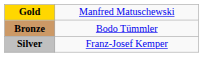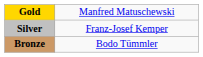 <table class="wikitable" style="text-align:center; " width="35%">
 <tr>
 <td bgcolor="gold"><strong>Gold</strong></td>
 <td><a href='#'>Manfred Matuschewski</a><br>  <small><em></em></small></td>
 </tr>
 <tr>
+<td bgcolor="silver"><strong>Silver</strong></td>
+<td><a href='#'>Franz-Josef Kemper</a><br>  <small><em></em></small></td>
+</tr>
+<tr>
 <td bgcolor="CC9966"><strong>Bronze</strong></td>
 <td><a href='#'>Bodo Tümmler</a><br>  <small><em></em></small></td>
 </tr>
-<tr>
-<td bgcolor="silver"><strong>Silver</strong></td>
-<td><a href='#'>Franz-Josef Kemper</a><br>  <small><em></em></small></td>
-</tr>
 </table>
